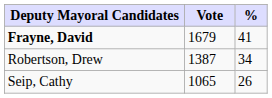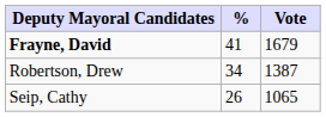 <table class="wikitable">
 <tr>
 <th style="background:#ddf; width:200px;">Deputy Mayoral Candidates </th>
+<th style="background:#ddf; width:30px;">%</th>
 <th style="background:#ddf; width:50px;">Vote</th>
-<th style="background:#ddf; width:30px;">%</th>
 </tr>
 <tr>
 <td><strong>Frayne, David</strong></td>
+<td>41</td>
 <td>1679</td>
-<td>41</td>
 </tr>
 <tr>
 <td>Robertson, Drew</td>
+<td>34</td>
 <td>1387</td>
-<td>34</td>
 </tr>
 <tr>
 <td>Seip, Cathy</td>
+<td>26</td>
 <td>1065</td>
-<td>26</td>
 </tr>
 </table>
